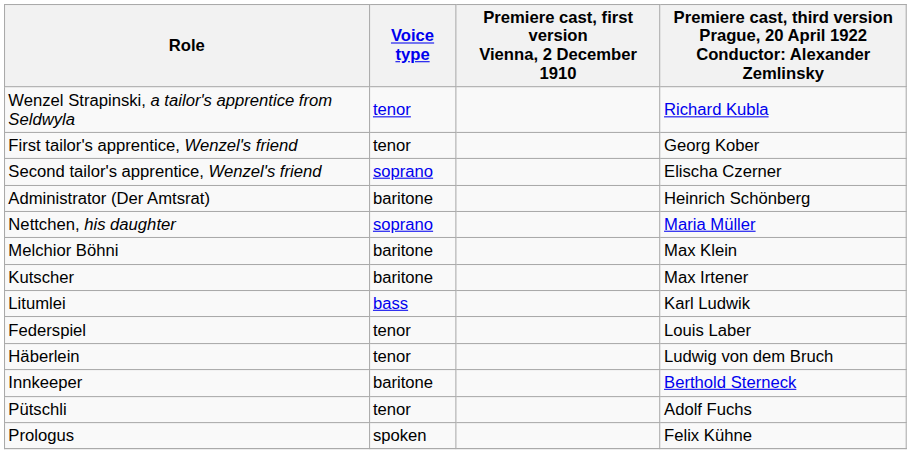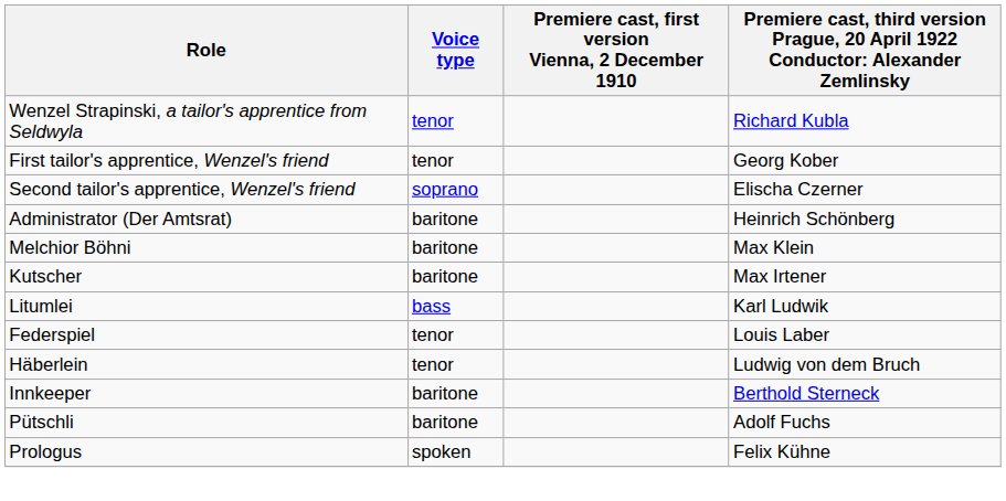 <table class="wikitable">
 <tr>
 <th>Role</th>
 <th><a href='#'>Voice type</a></th>
 <th>Premiere cast, first version<br>Vienna, 2 December 1910</th>
 <th>Premiere cast, third version<br>Prague, 20 April 1922<br>Conductor: Alexander Zemlinsky</th>
 </tr>
 <tr>
 <td>Wenzel Strapinski, <em>a tailor's apprentice from Seldwyla</em></td>
 <td><a href='#'>tenor</a></td>
 <td></td>
 <td><a href='#'>Richard Kubla</a></td>
 </tr>
 <tr>
 <td>First tailor's apprentice, <em>Wenzel's friend</em></td>
 <td>tenor</td>
 <td></td>
 <td>Georg Kober</td>
 </tr>
 <tr>
 <td>Second tailor's apprentice, <em>Wenzel's friend</em></td>
 <td><a href='#'>soprano</a></td>
 <td></td>
 <td>Elischa Czerner</td>
 </tr>
 <tr>
 <td>Administrator (Der Amtsrat)</td>
 <td>baritone</td>
 <td></td>
 <td>Heinrich Schönberg</td>
-</tr>
-<tr>
-<td>Nettchen, <em>his daughter</em></td>
-<td><a href='#'>soprano</a></td>
-<td></td>
-<td><a href='#'>Maria Müller</a></td>
 </tr>
 <tr>
 <td>Melchior Böhni</td>
 <td>baritone</td>
 <td></td>
 <td>Max Klein</td>
 </tr>
 <tr>
 <td>Kutscher</td>
 <td>baritone</td>
 <td></td>
 <td>Max Irtener</td>
 </tr>
 <tr>
 <td>Litumlei</td>
 <td><a href='#'>bass</a></td>
 <td></td>
 <td>Karl Ludwik</td>
 </tr>
 <tr>
 <td>Federspiel</td>
 <td>tenor</td>
 <td></td>
 <td>Louis Laber</td>
 </tr>
 <tr>
 <td>Häberlein</td>
 <td>tenor</td>
 <td></td>
 <td>Ludwig von dem Bruch</td>
 </tr>
 <tr>
 <td>Innkeeper</td>
 <td>baritone</td>
 <td></td>
 <td><a href='#'>Berthold Sterneck</a></td>
 </tr>
 <tr>
 <td>Pütschli</td>
-<td>tenor</td>
+<td>baritone</td>
 <td></td>
 <td>Adolf Fuchs</td>
 </tr>
 <tr>
 <td>Prologus</td>
 <td>spoken</td>
 <td></td>
 <td>Felix Kühne</td>
 </tr>
 <tr>
 </tr>
 </table>
